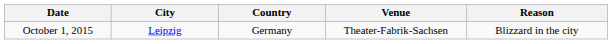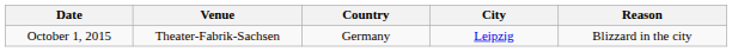 <table class="wikitable" style="text-align:center;">
 <tr>
 <th style="width:150px;">Date</th>
+<th style="width:200px;">Venue</th>
+<th style="width:150px;">Country</th>
 <th style="width:150px;">City</th>
-<th style="width:150px;">Country</th>
-<th style="width:200px;">Venue</th>
 <th style="width:200px;">Reason</th>
 </tr>
 <tr>
 <td>October 1, 2015</td>
+<td>Theater-Fabrik-Sachsen</td>
+<td>Germany</td>
 <td><a href='#'>Leipzig</a></td>
-<td>Germany</td>
-<td>Theater-Fabrik-Sachsen</td>
 <td>Blizzard in the city</td>
 </tr>
 </table>
